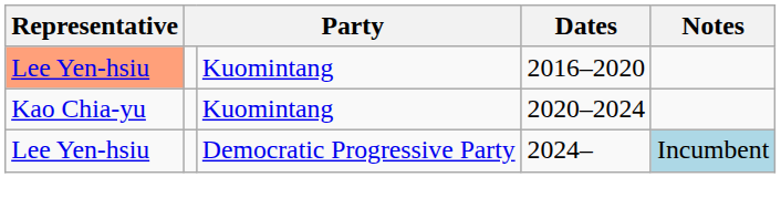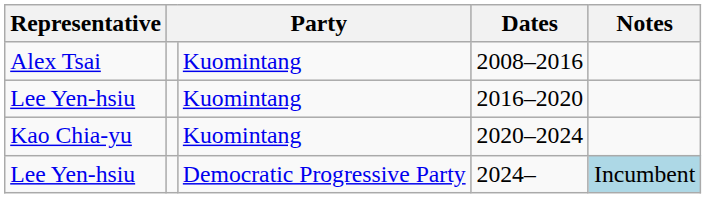 <table class=wikitable>
 <tr valign=bottom>
 <th>Representative</th>
 <th colspan="2">Party</th>
 <th>Dates</th>
 <th>Notes</th>
 </tr>
 <tr>
-<td style="background: lightsalmon;"><a href='#'>Lee Yen-hsiu</a></td>
+<td><a href='#'>Alex Tsai</a></td>
+<td bgcolor=></td>
+<td><a href='#'>Kuomintang</a></td>
+<td>2008–2016</td>
+<td></td>
+</tr>
+<tr>
+<td><a href='#'>Lee Yen-hsiu</a></td>
 <td bgcolor=></td>
 <td><a href='#'>Kuomintang</a></td>
 <td>2016–2020</td>
 <td></td>
 </tr>
 <tr>
 <td><a href='#'>Kao Chia-yu</a></td>
 <td bgcolor=></td>
 <td><a href='#'>Kuomintang</a></td>
 <td>2020–2024</td>
 <td></td>
 </tr>
 <tr>
 <td><a href='#'>Lee Yen-hsiu</a></td>
 <td bgcolor=></td>
 <td><a href='#'>Democratic Progressive Party</a></td>
 <td>2024–</td>
 <td style="background: lightblue;">Incumbent</td>
 </tr>
 </table>
